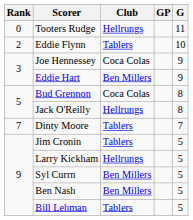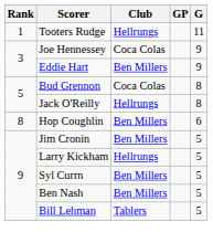 <table class="wikitable">
 <tr>
 <th>Rank</th>
 <th>Scorer</th>
 <th>Club</th>
 <th>GP</th>
 <th>G</th>
 </tr>
 <tr>
-<td align=center>0</td>
+<td align=center>1</td>
 <td>Tooters Rudge</td>
 <td><a href='#'>Hellrungs</a></td>
 <td align=center></td>
 <td align=center>11</td>
-</tr>
-<tr>
-<td align=center>2</td>
-<td>Eddie Flynn</td>
-<td><a href='#'>Tablers</a></td>
-<td align=center></td>
-<td align=center>10</td>
 </tr>
 <tr>
 <td rowspan=2 align=center>3</td>
 <td>Joe Hennessey</td>
 <td>Coca Colas</td>
 <td align=center></td>
 <td align=center>9</td>
 </tr>
 <tr>
 <td><a href='#'>Eddie Hart</a></td>
 <td><a href='#'>Ben Millers</a></td>
 <td align=center></td>
 <td align=center>9</td>
 </tr>
 <tr>
 <td rowspan=2 align=center>5</td>
 <td><a href='#'>Bud Grennon</a></td>
 <td>Coca Colas</td>
 <td align=center></td>
 <td align=center>8</td>
 </tr>
 <tr>
 <td>Jack O'Reilly</td>
 <td><a href='#'>Hellrungs</a></td>
 <td align=center></td>
 <td align=center>8</td>
 </tr>
 <tr>
-<td align=center>7</td>
-<td>Dinty Moore</td>
-<td><a href='#'>Tablers</a></td>
+<td align=center>8</td>
+<td>Hop Coughlin</td>
+<td><a href='#'>Ben Millers</a></td>
 <td align=center></td>
-<td align=center>7</td>
+<td align=center>6</td>
 </tr>
 <tr>
 <td rowspan=5 align=center>9</td>
 <td>Jim Cronin</td>
-<td><a href='#'>Tablers</a></td>
+<td><a href='#'>Ben Millers</a></td>
 <td align=center></td>
 <td align=center>5</td>
 </tr>
 <tr>
 <td>Larry Kickham</td>
 <td><a href='#'>Hellrungs</a></td>
 <td align=center></td>
 <td align=center>5</td>
 </tr>
 <tr>
 <td>Syl Currn</td>
 <td><a href='#'>Ben Millers</a></td>
 <td align=center></td>
 <td align=center>5</td>
 </tr>
 <tr>
 <td>Ben Nash</td>
 <td><a href='#'>Ben Millers</a></td>
 <td align=center></td>
 <td align=center>5</td>
 </tr>
 <tr>
 <td><a href='#'>Bill Lehman</a></td>
 <td><a href='#'>Tablers</a></td>
 <td align=center></td>
 <td align=center>5</td>
 </tr>
 </table>
